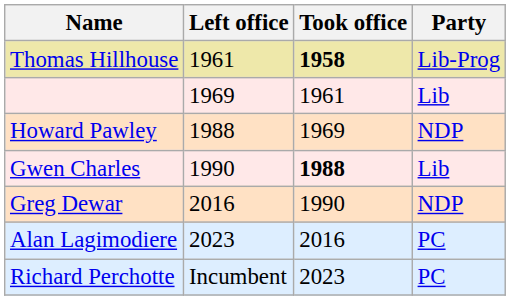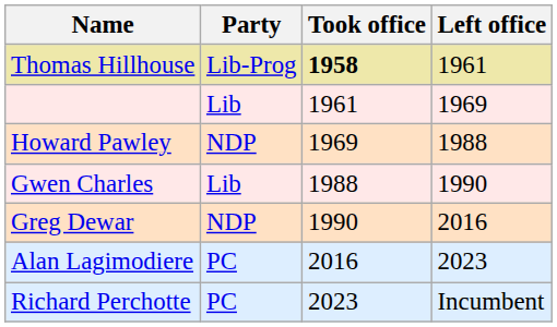 <table class="wikitable">
 <tr>
 <th>Name</th>
+<th>Party</th>
+<th>Took office</th>
 <th>Left office</th>
-<th>Took office</th>
-<th>Party</th>
 </tr>
 <tr style="background:#eee8aa;">
 <td><a href='#'>Thomas Hillhouse</a></td>
+<td><a href='#'>Lib-Prog</a></td>
+<td><strong>1958</strong></td>
 <td>1961</td>
-<td><strong>1958</strong></td>
-<td><a href='#'>Lib-Prog</a></td>
 </tr>
 <tr style="background:#ffe8e8;">
 <td></td>
+<td><a href='#'>Lib</a></td>
+<td>1961</td>
 <td>1969</td>
-<td>1961</td>
-<td><a href='#'>Lib</a></td>
 </tr>
 <tr style="background:#ffe1c4;">
 <td><a href='#'>Howard Pawley</a></td>
+<td><a href='#'>NDP</a></td>
+<td>1969</td>
 <td>1988</td>
-<td>1969</td>
-<td><a href='#'>NDP</a></td>
 </tr>
 <tr style="background:#ffe8e8;">
 <td><a href='#'>Gwen Charles</a></td>
+<td><a href='#'>Lib</a></td>
+<td>1988</td>
 <td>1990</td>
-<td><strong>1988</strong></td>
-<td><a href='#'>Lib</a></td>
 </tr>
 <tr style="background:#ffe1c4;">
 <td><a href='#'>Greg Dewar</a></td>
+<td><a href='#'>NDP</a></td>
+<td>1990</td>
 <td>2016</td>
-<td>1990</td>
-<td><a href='#'>NDP</a></td>
 </tr>
 <tr bgcolor=#DDEEFF>
 <td><a href='#'>Alan Lagimodiere</a></td>
+<td><a href='#'>PC</a></td>
+<td>2016</td>
 <td>2023</td>
-<td>2016</td>
-<td><a href='#'>PC</a></td>
 </tr>
 <tr bgcolor=#DDEEFF>
 <td><a href='#'>Richard Perchotte</a></td>
+<td><a href='#'>PC</a></td>
+<td>2023</td>
 <td>Incumbent</td>
-<td>2023</td>
-<td><a href='#'>PC</a></td>
 </tr>
 </table>
